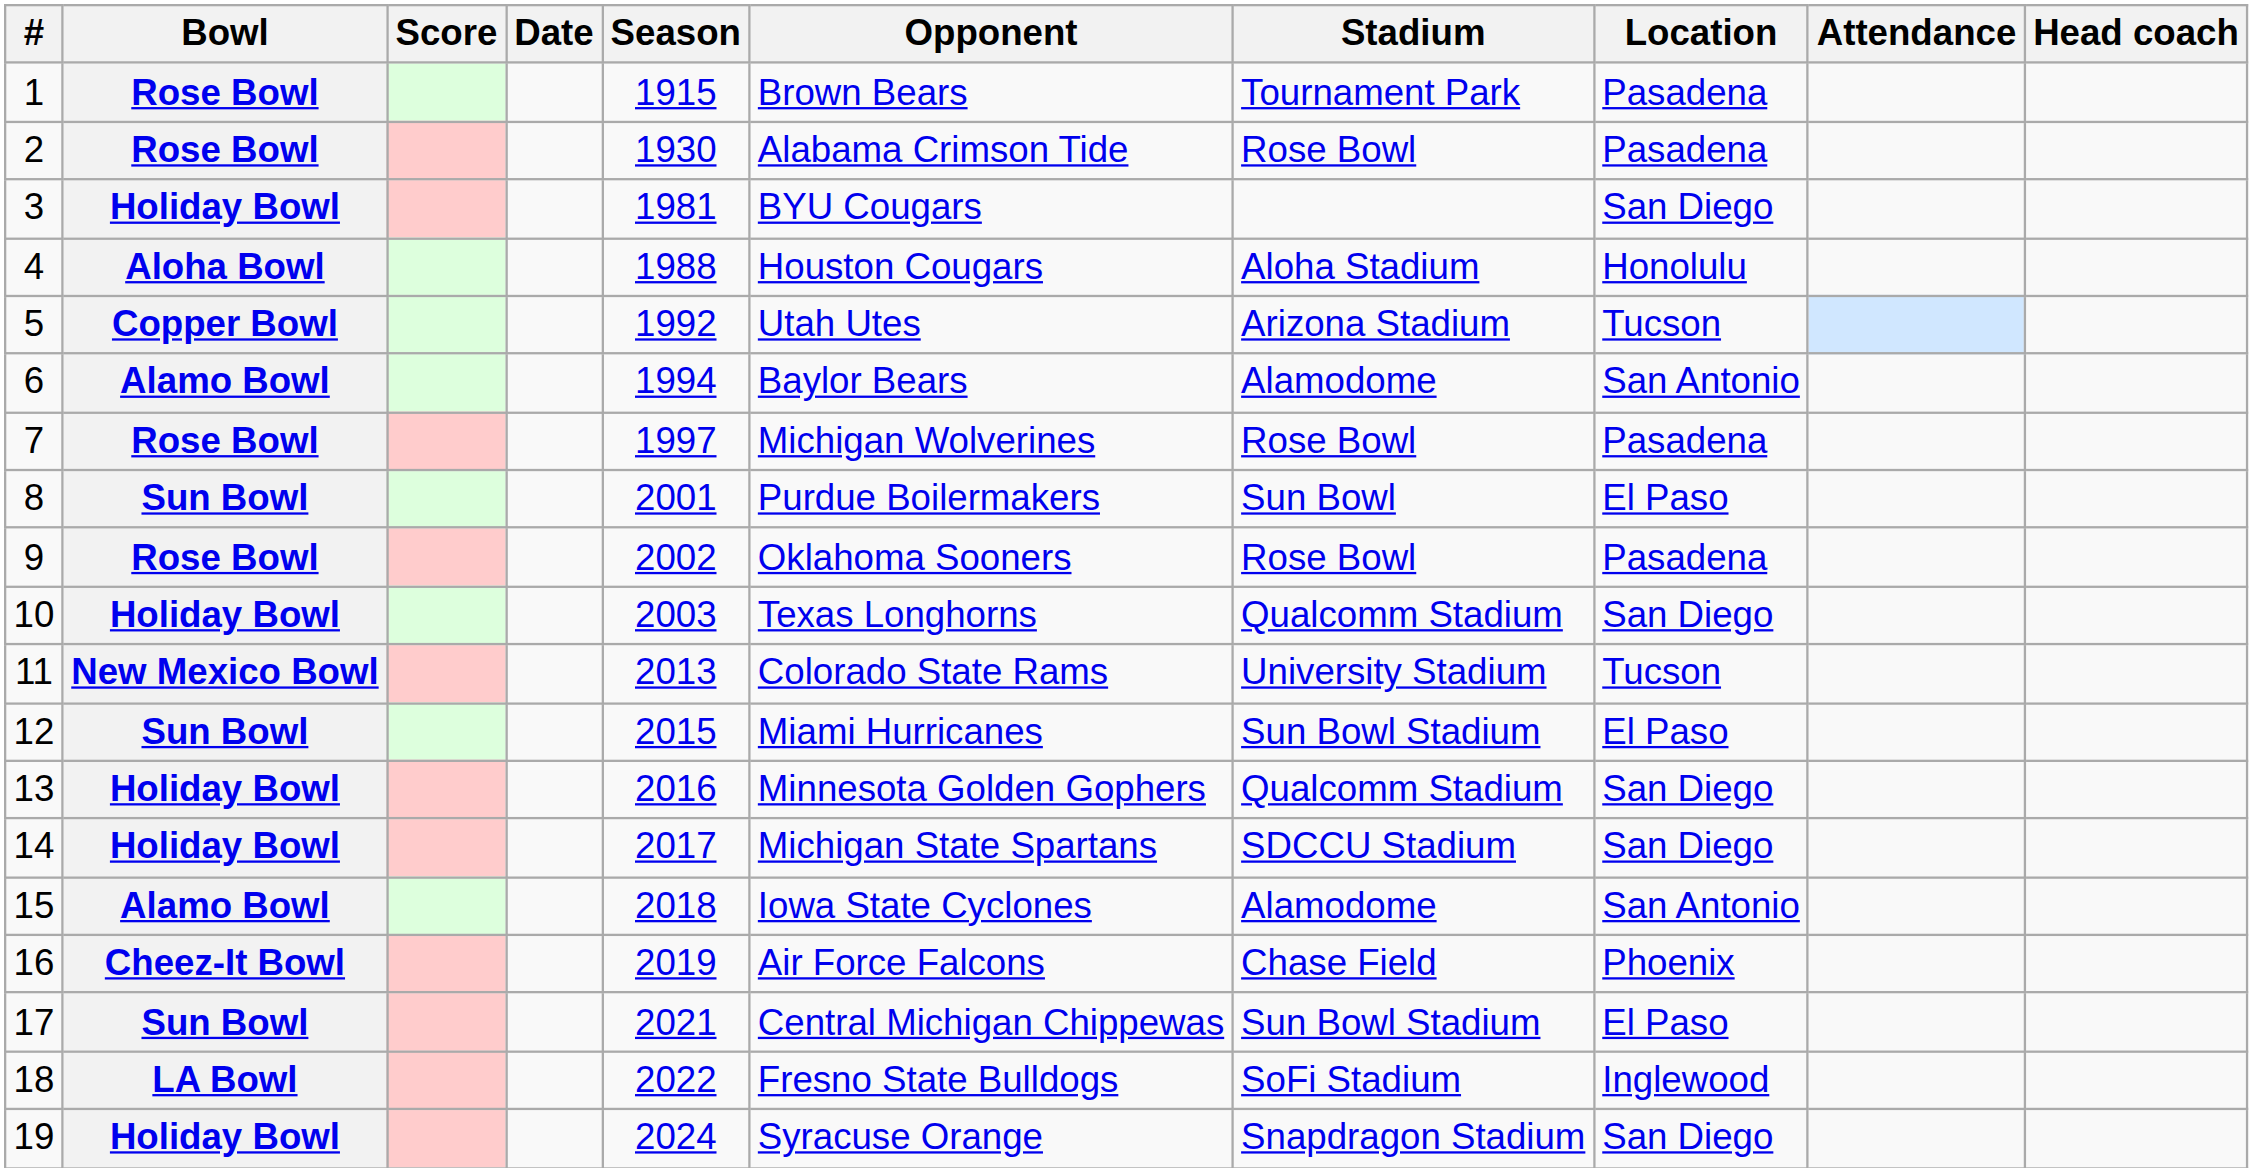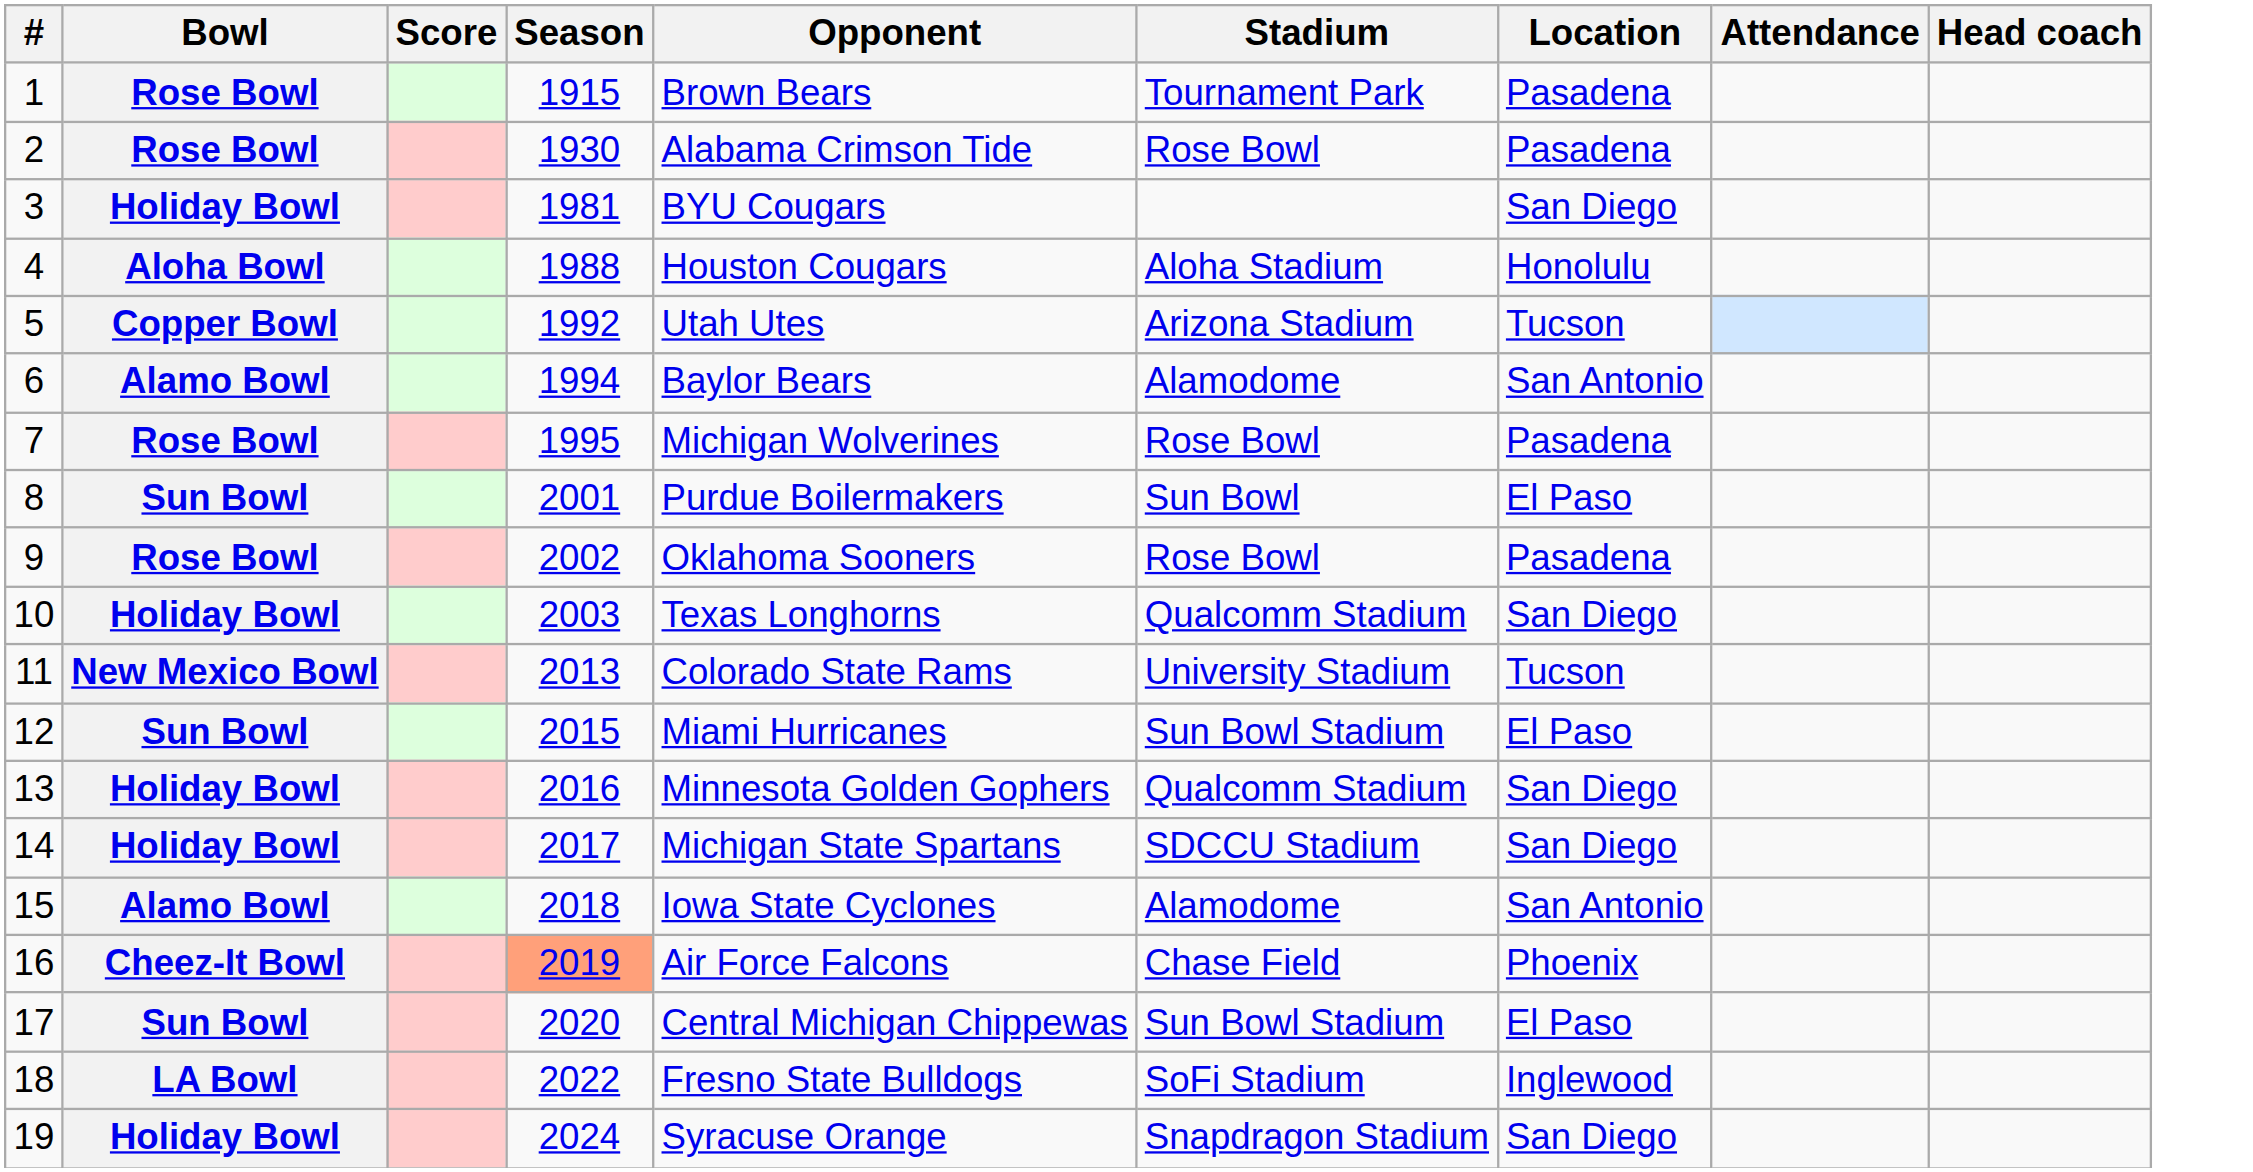 <table class="wikitable sortable">
 <tr>
 <th scope="col">#</th>
 <th scope="col">Bowl</th>
 <th scope="col">Score</th>
-<th scope="col">Date</th>
 <th scope="col">Season</th>
 <th scope="col">Opponent</th>
 <th scope="col">Stadium</th>
 <th scope="col">Location</th>
 <th scope="col">Attendance</th>
 <th scope="col">Head coach</th>
 </tr>
 <tr>
 <td align="center">1</td>
 <th scope="row"><a href='#'>Rose Bowl</a></th>
 <td style="background:#dfd;"></td>
-<td align=right></td>
 <td align="center"><a href='#'>1915</a></td>
 <td><a href='#'>Brown Bears</a></td>
 <td><a href='#'>Tournament Park</a></td>
 <td><a href='#'>Pasadena</a></td>
 <td align="center"></td>
 <td></td>
 </tr>
 <tr>
 <td align="center">2</td>
 <th scope="row"><a href='#'>Rose Bowl</a></th>
 <td style="background:#fcc;"></td>
-<td align=right></td>
 <td align="center"><a href='#'>1930</a></td>
 <td><a href='#'>Alabama Crimson Tide</a></td>
 <td><a href='#'>Rose Bowl</a></td>
 <td><a href='#'>Pasadena</a></td>
 <td align="center"></td>
 <td></td>
 </tr>
 <tr>
 <td align="center">3</td>
 <th scope="row"><a href='#'>Holiday Bowl</a></th>
 <td style="background:#fcc;"></td>
-<td></td>
 <td align="center"><a href='#'>1981</a></td>
 <td><a href='#'>BYU Cougars</a></td>
 <td></td>
 <td><a href='#'>San Diego</a></td>
 <td align="center"></td>
 <td></td>
 </tr>
 <tr>
 <td align="center">4</td>
 <th scope="row"><a href='#'>Aloha Bowl</a></th>
 <td style="background:#dfd;"></td>
-<td></td>
 <td align="center"><a href='#'>1988</a></td>
 <td><a href='#'>Houston Cougars</a></td>
 <td><a href='#'>Aloha Stadium</a></td>
 <td><a href='#'>Honolulu</a></td>
 <td align="center"></td>
 <td></td>
 </tr>
 <tr>
 <td align="center">5</td>
 <th scope="row"><a href='#'>Copper Bowl</a></th>
 <td style="background:#dfd;"></td>
-<td></td>
 <td align="center"><a href='#'>1992</a></td>
 <td><a href='#'>Utah Utes</a></td>
 <td><a href='#'>Arizona Stadium</a></td>
 <td><a href='#'>Tucson</a></td>
 <td align="center" style="background:#d0e7ff;"><sup></sup></td>
 <td></td>
 </tr>
 <tr>
 <td align="center">6</td>
 <th scope="row"><a href='#'>Alamo Bowl</a></th>
 <td style="background:#dfd;"></td>
-<td></td>
 <td align="center"><a href='#'>1994</a></td>
 <td><a href='#'>Baylor Bears</a></td>
 <td><a href='#'>Alamodome</a></td>
 <td><a href='#'>San Antonio</a></td>
 <td align="center"></td>
 <td></td>
 </tr>
 <tr>
 <td align="center">7</td>
 <th scope="row"><a href='#'>Rose Bowl</a></th>
 <td style="background:#fcc;"></td>
-<td align=right></td>
-<td align="center"><a href='#'>1997</a></td>
+<td align="center"><a href='#'>1995</a></td>
 <td><a href='#'>Michigan Wolverines</a></td>
 <td><a href='#'>Rose Bowl</a></td>
 <td><a href='#'>Pasadena</a></td>
 <td align="center"></td>
 <td></td>
 </tr>
 <tr>
 <td align="center">8</td>
 <th scope="row"><a href='#'>Sun Bowl</a></th>
 <td style="background:#dfd;"></td>
-<td></td>
 <td align="center"><a href='#'>2001</a></td>
 <td><a href='#'>Purdue Boilermakers</a></td>
 <td><a href='#'>Sun Bowl</a></td>
 <td><a href='#'>El Paso</a></td>
 <td align="center"></td>
 <td></td>
 </tr>
 <tr>
 <td align="center">9</td>
 <th scope="row"><a href='#'>Rose Bowl</a></th>
 <td style="background:#fcc;"></td>
-<td align=right></td>
 <td align="center"><a href='#'>2002</a></td>
 <td><a href='#'>Oklahoma Sooners</a></td>
 <td><a href='#'>Rose Bowl</a></td>
 <td><a href='#'>Pasadena</a></td>
 <td align="center"></td>
 <td></td>
 </tr>
 <tr>
 <td align="center">10</td>
 <th scope="row"><a href='#'>Holiday Bowl</a></th>
 <td style="background:#dfd;"></td>
-<td align="center"></td>
 <td align="center"><a href='#'>2003</a></td>
 <td><a href='#'>Texas Longhorns</a></td>
 <td><a href='#'>Qualcomm Stadium</a></td>
 <td><a href='#'>San Diego</a></td>
 <td align="center"></td>
 <td></td>
 </tr>
 <tr>
 <td align="center">11</td>
 <th scope="row"><a href='#'>New Mexico Bowl</a></th>
 <td style="background:#fcc;"></td>
-<td></td>
 <td align="center"><a href='#'>2013</a></td>
 <td><a href='#'>Colorado State Rams</a></td>
 <td><a href='#'>University Stadium</a></td>
 <td><a href='#'>Tucson</a></td>
 <td align="center"></td>
 <td></td>
 </tr>
 <tr>
 <td align="center">12</td>
 <th scope="row"><a href='#'>Sun Bowl</a></th>
 <td style="background:#dfd;"></td>
-<td></td>
 <td align="center"><a href='#'>2015</a></td>
 <td><a href='#'>Miami Hurricanes</a></td>
 <td><a href='#'>Sun Bowl Stadium</a></td>
 <td><a href='#'>El Paso</a></td>
 <td align="center"></td>
 <td></td>
 </tr>
 <tr>
 <td align="center">13</td>
 <th scope="row"><a href='#'>Holiday Bowl</a></th>
 <td style="background:#fcc;"></td>
-<td></td>
 <td align="center"><a href='#'>2016</a></td>
 <td><a href='#'>Minnesota Golden Gophers</a></td>
 <td><a href='#'>Qualcomm Stadium</a></td>
 <td><a href='#'>San Diego</a></td>
 <td align="center"></td>
 <td></td>
 </tr>
 <tr>
 <td align="center">14</td>
 <th scope="row"><a href='#'>Holiday Bowl</a></th>
 <td style="background:#fcc;"></td>
-<td></td>
 <td align="center"><a href='#'>2017</a></td>
 <td><a href='#'>Michigan State Spartans</a></td>
 <td><a href='#'>SDCCU Stadium</a></td>
 <td><a href='#'>San Diego</a></td>
 <td align="center"></td>
 <td></td>
 </tr>
 <tr>
 <td align="center">15</td>
 <th scope="row"><a href='#'>Alamo Bowl</a></th>
 <td style="background:#dfd;"></td>
-<td></td>
 <td align="center"><a href='#'>2018</a></td>
 <td><a href='#'>Iowa State Cyclones</a></td>
 <td><a href='#'>Alamodome</a></td>
 <td><a href='#'>San Antonio</a></td>
 <td align="center"></td>
 <td></td>
 </tr>
 <tr>
 <td align="center">16</td>
 <th scope="row"><a href='#'>Cheez-It Bowl</a></th>
 <td style="background:#fcc;"></td>
-<td></td>
-<td align="center"><a href='#'>2019</a></td>
+<td align="center" style="background: lightsalmon;"><a href='#'>2019</a></td>
 <td><a href='#'>Air Force Falcons</a></td>
 <td><a href='#'>Chase Field</a></td>
 <td><a href='#'>Phoenix</a></td>
 <td align="center"></td>
 <td></td>
 </tr>
 <tr>
 <td align="center">17</td>
 <th scope="row"><a href='#'>Sun Bowl</a></th>
 <td style="background:#fcc;"></td>
-<td></td>
-<td align="center"><a href='#'>2021</a></td>
+<td align="center"><a href='#'>2020</a></td>
 <td><a href='#'>Central Michigan Chippewas</a></td>
 <td><a href='#'>Sun Bowl Stadium</a></td>
 <td><a href='#'>El Paso</a></td>
 <td align="center"></td>
 <td></td>
 </tr>
 <tr>
 <td align="center">18</td>
 <th scope="row"><a href='#'>LA Bowl</a></th>
 <td style="background:#fcc;"></td>
-<td></td>
 <td align="center"><a href='#'>2022</a></td>
 <td><a href='#'>Fresno State Bulldogs</a></td>
 <td><a href='#'>SoFi Stadium</a></td>
 <td><a href='#'>Inglewood</a></td>
 <td align="center"></td>
 <td></td>
 </tr>
 <tr>
 <td align="center">19</td>
 <th scope="row"><a href='#'>Holiday Bowl</a></th>
 <td style="background:#fcc;"></td>
-<td></td>
 <td align="center"><a href='#'>2024</a></td>
 <td><a href='#'>Syracuse Orange</a></td>
 <td><a href='#'>Snapdragon Stadium</a></td>
 <td><a href='#'>San Diego</a></td>
 <td align="center"></td>
 <td></td>
 </tr>
 </table>
